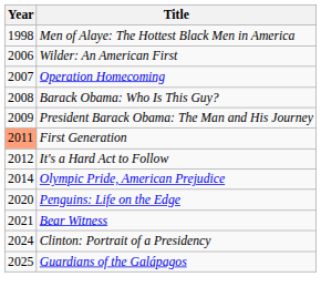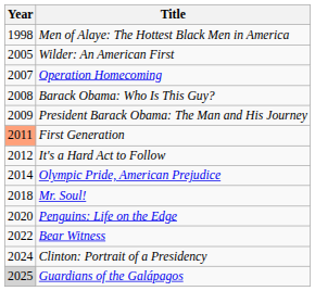 <table class="wikitable sortable">
 <tr>
 <th>Year</th>
 <th>Title</th>
 </tr>
 <tr>
 <td>1998</td>
 <td><em>Men of Alaye: The Hottest Black Men in America</em></td>
 </tr>
 <tr>
-<td>2006</td>
+<td>2005</td>
 <td><em>Wilder: An American First</em></td>
 </tr>
 <tr>
 <td>2007</td>
 <td><em><a href='#'>Operation Homecoming</a></em></td>
 </tr>
 <tr>
 <td>2008</td>
 <td><em>Barack Obama: Who Is This Guy?</em></td>
 </tr>
 <tr>
 <td>2009</td>
 <td><em>President Barack Obama: The Man and His Journey</em></td>
 </tr>
 <tr>
 <td style="background: lightsalmon;">2011</td>
 <td><em>First Generation</em></td>
 </tr>
 <tr>
 <td>2012</td>
 <td><em>It's a Hard Act to Follow</em></td>
 </tr>
 <tr>
 <td>2014</td>
 <td><em><a href='#'>Olympic Pride, American Prejudice</a></em></td>
 </tr>
 <tr>
+<td>2018</td>
+<td><em><a href='#'>Mr. Soul!</a></em></td>
+</tr>
+<tr>
 <td>2020</td>
 <td><em><a href='#'>Penguins: Life on the Edge</a></em></td>
 </tr>
 <tr>
-<td>2021</td>
+<td>2022</td>
 <td><em><a href='#'>Bear Witness</a></em></td>
 </tr>
 <tr>
 <td>2024</td>
 <td><em>Clinton: Portrait of a Presidency</em></td>
 </tr>
 <tr>
-<td>2025</td>
+<td style="background: lightgrey;">2025</td>
 <td><em><a href='#'>Guardians of the Galápagos</a></em></td>
 </tr>
 </table>
